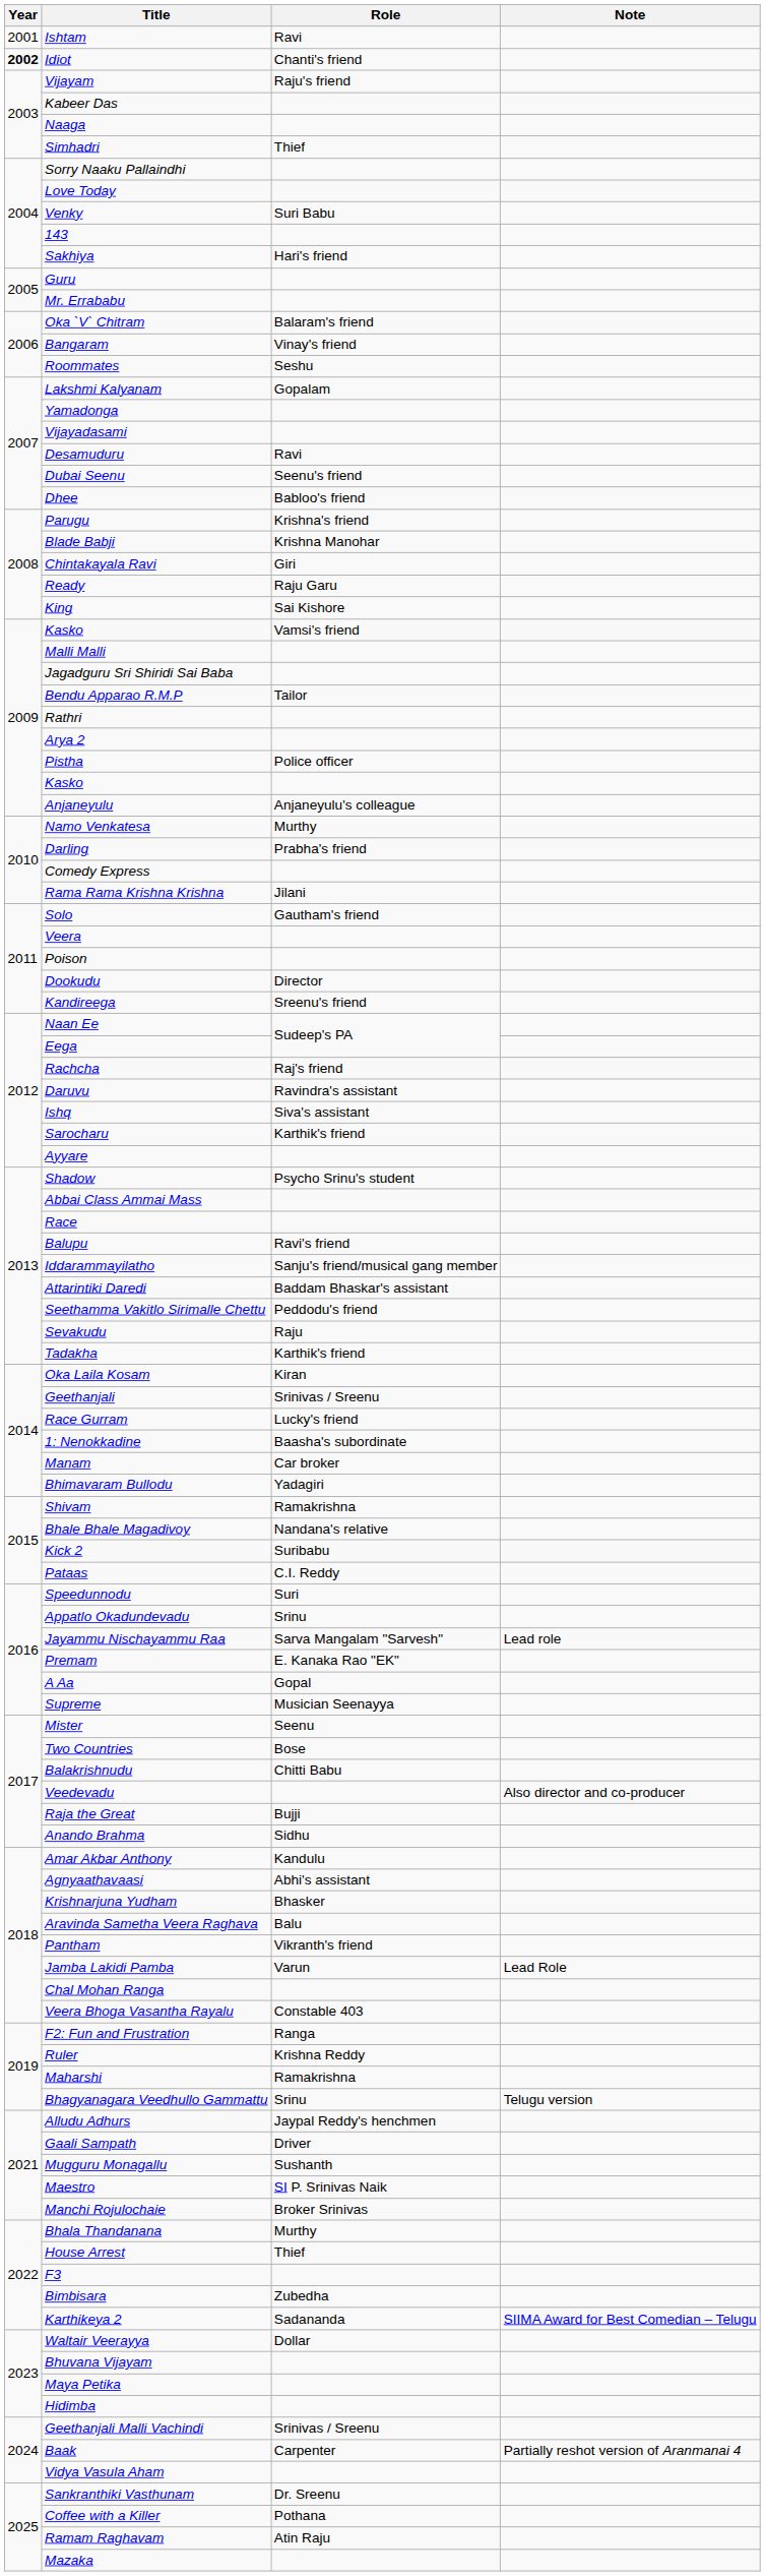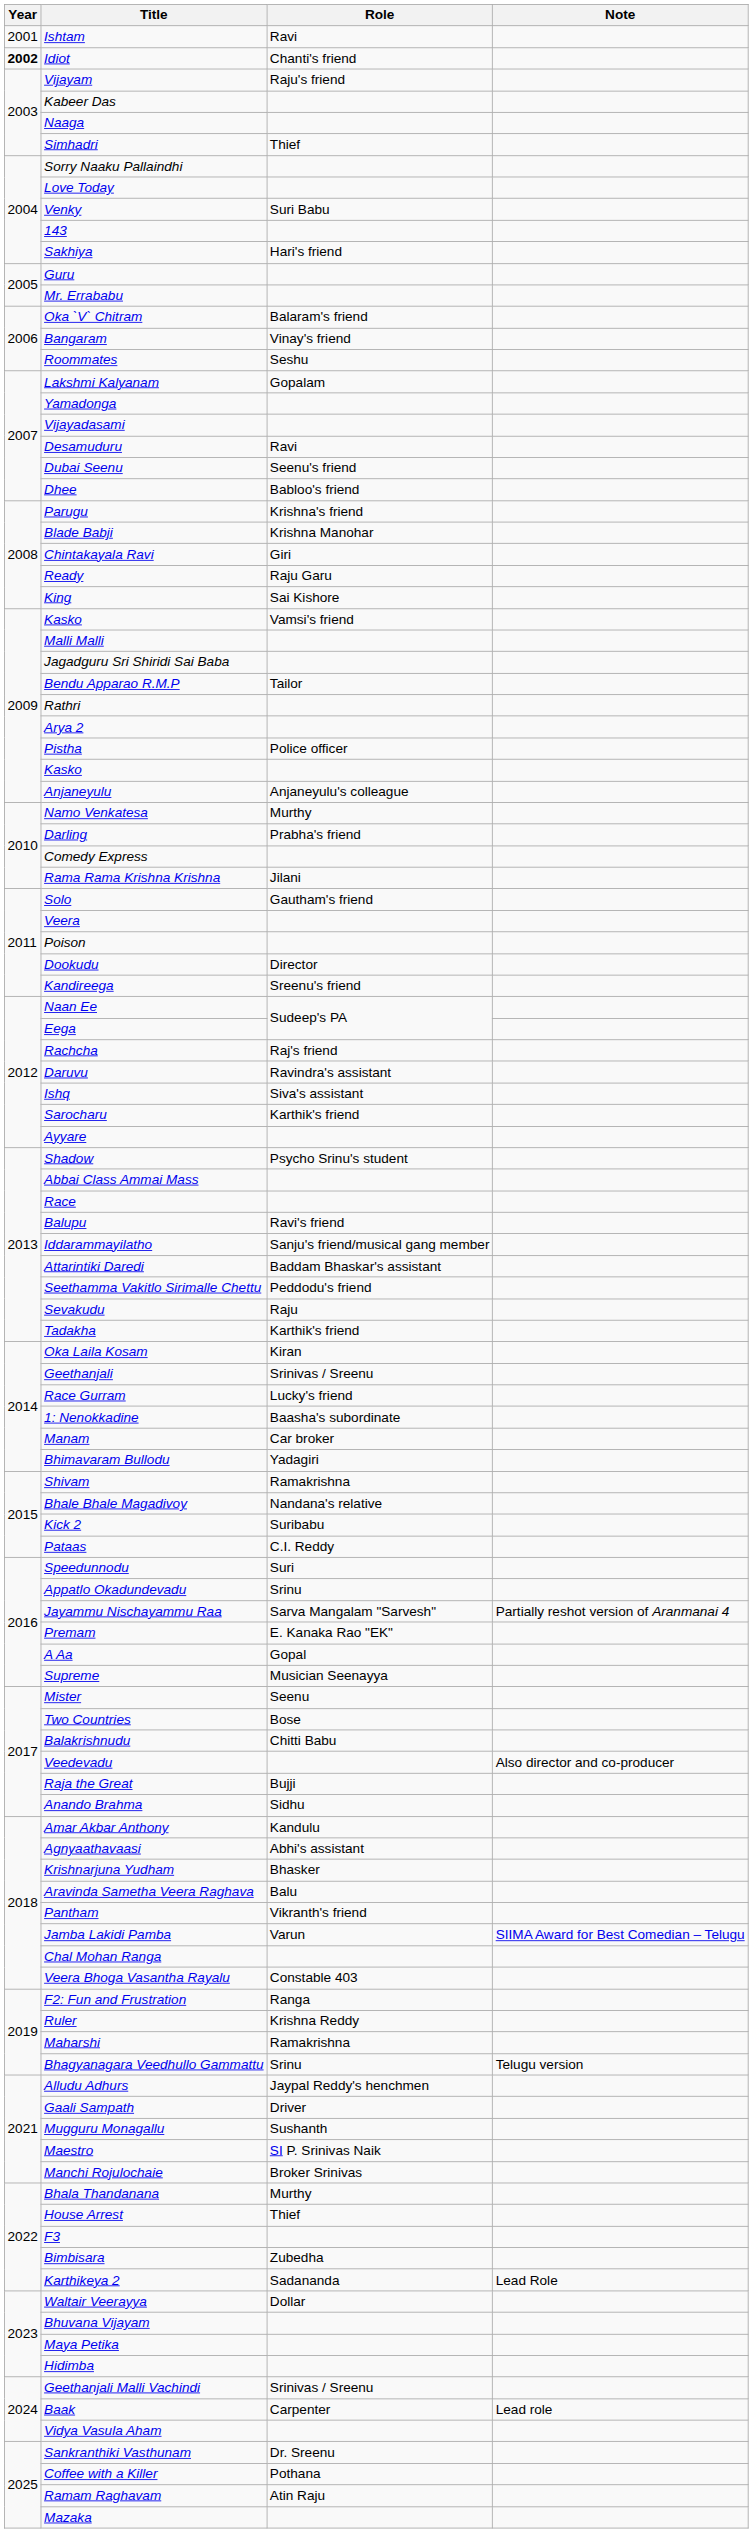 <table class="wikitable sortable table">
 <tr>
 <th>Year</th>
 <th>Title</th>
 <th>Role</th>
 <th>Note</th>
 </tr>
 <tr>
 <td>2001</td>
 <td><em><a href='#'>Ishtam</a></em></td>
 <td>Ravi</td>
 <td></td>
 </tr>
 <tr>
 <td><strong>2002</strong></td>
 <td><em><a href='#'>Idiot</a></em></td>
 <td>Chanti's friend</td>
 <td></td>
 </tr>
 <tr>
 <td rowspan="4">2003</td>
 <td><em><a href='#'>Vijayam</a></em></td>
 <td>Raju's friend</td>
 <td></td>
 </tr>
 <tr>
 <td><em>Kabeer Das</em></td>
 <td></td>
 <td></td>
 </tr>
 <tr>
 <td><em><a href='#'>Naaga</a></em></td>
 <td></td>
 <td></td>
 </tr>
 <tr>
 <td><em><a href='#'>Simhadri</a></em></td>
 <td>Thief</td>
 <td></td>
 </tr>
 <tr>
 <td rowspan="5">2004</td>
 <td><em>Sorry Naaku Pallaindhi</em></td>
 <td></td>
 <td></td>
 </tr>
 <tr>
 <td><em><a href='#'>Love Today</a></em></td>
 <td></td>
 <td></td>
 </tr>
 <tr>
 <td><em><a href='#'>Venky</a></em></td>
 <td>Suri Babu</td>
 <td></td>
 </tr>
 <tr>
 <td><em><a href='#'>143</a></em></td>
 <td></td>
 <td></td>
 </tr>
 <tr>
 <td><em><a href='#'>Sakhiya</a></em></td>
 <td>Hari's friend</td>
 <td></td>
 </tr>
 <tr>
 <td rowspan="2">2005</td>
 <td><em><a href='#'>Guru</a></em></td>
 <td></td>
 <td></td>
 </tr>
 <tr>
 <td><em><a href='#'>Mr. Errababu</a></em></td>
 <td></td>
 <td></td>
 </tr>
 <tr>
 <td rowspan="3">2006</td>
 <td><em><a href='#'>Oka `V` Chitram</a></em></td>
 <td>Balaram's friend</td>
 <td></td>
 </tr>
 <tr>
 <td><em><a href='#'>Bangaram</a></em></td>
 <td>Vinay's friend</td>
 <td></td>
 </tr>
 <tr>
 <td><em><a href='#'>Roommates</a></em></td>
 <td>Seshu</td>
 <td></td>
 </tr>
 <tr>
 <td rowspan="6">2007</td>
 <td><em><a href='#'>Lakshmi Kalyanam</a></em></td>
 <td>Gopalam</td>
 <td></td>
 </tr>
 <tr>
 <td><em><a href='#'>Yamadonga</a></em></td>
 <td></td>
 <td></td>
 </tr>
 <tr>
 <td><em><a href='#'>Vijayadasami</a></em></td>
 <td></td>
 <td></td>
 </tr>
 <tr>
 <td><em><a href='#'>Desamuduru</a></em></td>
 <td>Ravi</td>
 <td></td>
 </tr>
 <tr>
 <td><em><a href='#'>Dubai Seenu</a></em></td>
 <td>Seenu's friend</td>
 <td></td>
 </tr>
 <tr>
 <td><em><a href='#'>Dhee</a></em></td>
 <td>Babloo's friend</td>
 <td></td>
 </tr>
 <tr>
 <td rowspan="5">2008</td>
 <td><em><a href='#'>Parugu</a></em></td>
 <td>Krishna's friend</td>
 <td></td>
 </tr>
 <tr>
 <td><em><a href='#'>Blade Babji</a></em></td>
 <td>Krishna Manohar</td>
 <td></td>
 </tr>
 <tr>
 <td><em><a href='#'>Chintakayala Ravi</a></em></td>
 <td>Giri</td>
 <td></td>
 </tr>
 <tr>
 <td><em><a href='#'>Ready</a></em></td>
 <td>Raju Garu</td>
 <td></td>
 </tr>
 <tr>
 <td><em><a href='#'>King</a></em></td>
 <td>Sai Kishore</td>
 <td></td>
 </tr>
 <tr>
 <td rowspan="9">2009</td>
 <td><em><a href='#'>Kasko</a></em></td>
 <td>Vamsi's friend</td>
 <td></td>
 </tr>
 <tr>
 <td><em><a href='#'>Malli Malli</a></em></td>
 <td></td>
 <td></td>
 </tr>
 <tr>
 <td><em>Jagadguru Sri Shiridi Sai Baba</em></td>
 <td></td>
 <td></td>
 </tr>
 <tr>
 <td><em><a href='#'>Bendu Apparao R.M.P</a></em></td>
 <td>Tailor</td>
 <td></td>
 </tr>
 <tr>
 <td><em>Rathri</em></td>
 <td></td>
 <td></td>
 </tr>
 <tr>
 <td><em><a href='#'>Arya 2</a></em></td>
 <td></td>
 <td></td>
 </tr>
 <tr>
 <td><em><a href='#'>Pistha</a></em></td>
 <td>Police officer</td>
 <td></td>
 </tr>
 <tr>
 <td><em><a href='#'>Kasko</a></em></td>
 <td></td>
 <td></td>
 </tr>
 <tr>
 <td><em><a href='#'>Anjaneyulu</a></em></td>
 <td>Anjaneyulu's colleague</td>
 <td></td>
 </tr>
 <tr>
 <td rowspan="4">2010</td>
 <td><em><a href='#'>Namo Venkatesa</a></em></td>
 <td>Murthy</td>
 <td></td>
 </tr>
 <tr>
 <td><em><a href='#'>Darling</a></em></td>
 <td>Prabha's friend</td>
 <td></td>
 </tr>
 <tr>
 <td><em>Comedy Express</em></td>
 <td></td>
 <td></td>
 </tr>
 <tr>
 <td><em><a href='#'>Rama Rama Krishna Krishna</a></em></td>
 <td>Jilani</td>
 <td></td>
 </tr>
 <tr>
 <td rowspan="5">2011</td>
 <td><em><a href='#'>Solo</a></em></td>
 <td>Gautham's friend</td>
 <td></td>
 </tr>
 <tr>
 <td><em><a href='#'>Veera</a></em></td>
 <td></td>
 <td></td>
 </tr>
 <tr>
 <td><em>Poison</em></td>
 <td></td>
 <td></td>
 </tr>
 <tr>
 <td><em><a href='#'>Dookudu</a></em></td>
 <td>Director</td>
 <td></td>
 </tr>
 <tr>
 <td><em><a href='#'>Kandireega</a></em></td>
 <td>Sreenu's friend</td>
 <td></td>
 </tr>
 <tr>
 <td rowspan="7">2012</td>
 <td><em><a href='#'>Naan Ee</a></em></td>
 <td rowspan="2">Sudeep's PA</td>
 <td></td>
 </tr>
 <tr>
 <td><em><a href='#'>Eega</a></em></td>
 <td></td>
 </tr>
 <tr>
 <td><em><a href='#'>Rachcha</a></em></td>
 <td>Raj's friend</td>
 <td></td>
 </tr>
 <tr>
 <td><em><a href='#'>Daruvu</a></em></td>
 <td>Ravindra's assistant</td>
 <td></td>
 </tr>
 <tr>
 <td><em><a href='#'>Ishq</a></em></td>
 <td>Siva's assistant</td>
 <td></td>
 </tr>
 <tr>
 <td><em><a href='#'>Sarocharu</a></em></td>
 <td>Karthik's friend</td>
 <td></td>
 </tr>
 <tr>
 <td><em><a href='#'>Ayyare</a></em></td>
 <td></td>
 <td></td>
 </tr>
 <tr>
 <td rowspan="9">2013</td>
 <td><em><a href='#'>Shadow</a></em></td>
 <td>Psycho Srinu's student</td>
 <td></td>
 </tr>
 <tr>
 <td><em><a href='#'>Abbai Class Ammai Mass</a></em></td>
 <td></td>
 <td></td>
 </tr>
 <tr>
 <td><a href='#'><em>Race</em></a></td>
 <td></td>
 <td></td>
 </tr>
 <tr>
 <td><em><a href='#'>Balupu</a></em></td>
 <td>Ravi's friend</td>
 <td></td>
 </tr>
 <tr>
 <td><em><a href='#'>Iddarammayilatho</a></em></td>
 <td>Sanju's friend/musical gang member</td>
 <td></td>
 </tr>
 <tr>
 <td><em><a href='#'>Attarintiki Daredi</a></em></td>
 <td>Baddam Bhaskar's assistant</td>
 <td></td>
 </tr>
 <tr>
 <td><em><a href='#'>Seethamma Vakitlo Sirimalle Chettu</a></em></td>
 <td>Peddodu's friend</td>
 <td></td>
 </tr>
 <tr>
 <td><em><a href='#'>Sevakudu</a></em></td>
 <td>Raju</td>
 <td></td>
 </tr>
 <tr>
 <td><em><a href='#'>Tadakha</a></em></td>
 <td>Karthik's friend</td>
 <td></td>
 </tr>
 <tr>
 <td rowspan="6">2014</td>
 <td><em><a href='#'>Oka Laila Kosam</a></em></td>
 <td>Kiran</td>
 <td></td>
 </tr>
 <tr>
 <td><em><a href='#'>Geethanjali</a></em></td>
 <td>Srinivas / Sreenu</td>
 <td></td>
 </tr>
 <tr>
 <td><em><a href='#'>Race Gurram</a></em></td>
 <td>Lucky's friend</td>
 <td></td>
 </tr>
 <tr>
 <td><em><a href='#'>1: Nenokkadine</a></em></td>
 <td>Baasha's subordinate</td>
 <td></td>
 </tr>
 <tr>
 <td><em><a href='#'>Manam</a></em></td>
 <td>Car broker</td>
 <td></td>
 </tr>
 <tr>
 <td><em><a href='#'>Bhimavaram Bullodu</a></em></td>
 <td>Yadagiri</td>
 <td></td>
 </tr>
 <tr>
 <td rowspan="4">2015</td>
 <td><em><a href='#'>Shivam</a></em></td>
 <td>Ramakrishna</td>
 <td></td>
 </tr>
 <tr>
 <td><em><a href='#'>Bhale Bhale Magadivoy</a></em></td>
 <td>Nandana's relative</td>
 <td></td>
 </tr>
 <tr>
 <td><em><a href='#'>Kick 2</a></em></td>
 <td>Suribabu</td>
 <td></td>
 </tr>
 <tr>
 <td><em><a href='#'>Pataas</a></em></td>
 <td>C.I. Reddy</td>
 <td></td>
 </tr>
 <tr>
 <td rowspan="6">2016</td>
 <td><em><a href='#'>Speedunnodu</a></em></td>
 <td>Suri</td>
 <td></td>
 </tr>
 <tr>
 <td><em><a href='#'>Appatlo Okadundevadu</a></em></td>
 <td>Srinu</td>
 <td></td>
 </tr>
 <tr>
 <td><em><a href='#'>Jayammu Nischayammu Raa</a></em></td>
 <td>Sarva Mangalam "Sarvesh"</td>
-<td>Lead role</td>
+<td>Partially reshot version of <em>Aranmanai 4</em></td>
 </tr>
 <tr>
 <td><em><a href='#'>Premam</a></em></td>
 <td>E. Kanaka Rao "EK"</td>
 <td></td>
 </tr>
 <tr>
 <td><em><a href='#'>A Aa</a></em></td>
 <td>Gopal</td>
 <td></td>
 </tr>
 <tr>
 <td><em><a href='#'>Supreme</a></em></td>
 <td>Musician Seenayya</td>
 <td></td>
 </tr>
 <tr>
 <td rowspan="6">2017</td>
 <td><em><a href='#'>Mister</a></em></td>
 <td>Seenu</td>
 <td></td>
 </tr>
 <tr>
 <td><em><a href='#'>Two Countries</a></em></td>
 <td>Bose</td>
 <td></td>
 </tr>
 <tr>
 <td><em><a href='#'>Balakrishnudu</a></em></td>
 <td>Chitti Babu</td>
 <td></td>
 </tr>
 <tr>
 <td><em><a href='#'>Veedevadu</a></em></td>
 <td></td>
 <td>Also director and co-producer</td>
 </tr>
 <tr>
 <td><em><a href='#'>Raja the Great</a></em></td>
 <td>Bujji</td>
 <td></td>
 </tr>
 <tr>
 <td><em><a href='#'>Anando Brahma</a></em></td>
 <td>Sidhu</td>
 <td></td>
 </tr>
 <tr>
 <td rowspan="8">2018</td>
 <td><em><a href='#'>Amar Akbar Anthony</a></em></td>
 <td>Kandulu</td>
 <td></td>
 </tr>
 <tr>
 <td><em><a href='#'>Agnyaathavaasi</a></em></td>
 <td>Abhi's assistant</td>
 <td></td>
 </tr>
 <tr>
 <td><em><a href='#'>Krishnarjuna Yudham</a></em></td>
 <td>Bhasker</td>
 <td></td>
 </tr>
 <tr>
 <td><em><a href='#'>Aravinda Sametha Veera Raghava</a></em></td>
 <td>Balu</td>
 <td></td>
 </tr>
 <tr>
 <td><em><a href='#'>Pantham</a></em></td>
 <td>Vikranth's friend</td>
 <td></td>
 </tr>
 <tr>
 <td><em><a href='#'>Jamba Lakidi Pamba</a></em></td>
 <td>Varun</td>
-<td>Lead Role</td>
+<td><a href='#'>SIIMA Award for Best Comedian – Telugu</a></td>
 </tr>
 <tr>
 <td><em><a href='#'>Chal Mohan Ranga</a></em></td>
 <td></td>
 <td></td>
 </tr>
 <tr>
 <td><em><a href='#'>Veera Bhoga Vasantha Rayalu</a></em></td>
 <td>Constable 403</td>
 <td></td>
 </tr>
 <tr>
 <td rowspan="4">2019</td>
 <td><em><a href='#'>F2: Fun and Frustration</a></em></td>
 <td>Ranga</td>
 <td></td>
 </tr>
 <tr>
 <td><em><a href='#'>Ruler</a></em></td>
 <td>Krishna Reddy</td>
 <td></td>
 </tr>
 <tr>
 <td><em><a href='#'>Maharshi</a></em></td>
 <td>Ramakrishna</td>
 <td></td>
 </tr>
 <tr>
 <td><em><a href='#'>Bhagyanagara Veedhullo Gammattu</a></em></td>
 <td>Srinu</td>
 <td>Telugu version</td>
 </tr>
 <tr>
 <td rowspan="5">2021</td>
 <td><em><a href='#'>Alludu Adhurs</a></em></td>
 <td>Jaypal Reddy's henchmen</td>
 <td></td>
 </tr>
 <tr>
 <td><em><a href='#'>Gaali Sampath</a></em></td>
 <td>Driver</td>
 <td></td>
 </tr>
 <tr>
 <td><a href='#'><em>Mugguru Monagallu</em></a></td>
 <td>Sushanth</td>
 <td></td>
 </tr>
 <tr>
 <td><a href='#'><em>Maestro</em></a></td>
 <td><a href='#'>SI</a> P. Srinivas Naik</td>
 <td></td>
 </tr>
 <tr>
 <td><em><a href='#'>Manchi Rojulochaie</a></em></td>
 <td>Broker Srinivas</td>
 <td></td>
 </tr>
 <tr>
 <td rowspan="5">2022</td>
 <td><em><a href='#'>Bhala Thandanana</a></em></td>
 <td>Murthy</td>
 <td></td>
 </tr>
 <tr>
 <td><em><a href='#'>House Arrest</a></em></td>
 <td>Thief</td>
 <td></td>
 </tr>
 <tr>
 <td><em><a href='#'>F3</a></em></td>
 <td></td>
 <td></td>
 </tr>
 <tr>
 <td><em><a href='#'>Bimbisara</a></em></td>
 <td>Zubedha</td>
 <td></td>
 </tr>
 <tr>
 <td><em><a href='#'>Karthikeya 2</a></em></td>
 <td>Sadananda</td>
-<td><a href='#'>SIIMA Award for Best Comedian – Telugu</a></td>
+<td>Lead Role</td>
 </tr>
 <tr>
 <td rowspan="4">2023</td>
 <td><em><a href='#'>Waltair Veerayya</a></em></td>
 <td>Dollar</td>
 <td></td>
 </tr>
 <tr>
 <td><em><a href='#'>Bhuvana Vijayam</a></em></td>
 <td></td>
 <td></td>
 </tr>
 <tr>
 <td><em><a href='#'>Maya Petika</a></em></td>
 <td></td>
 <td></td>
 </tr>
 <tr>
 <td><em><a href='#'>Hidimba</a></em></td>
 <td></td>
 <td></td>
 </tr>
 <tr>
 <td rowspan="3">2024</td>
 <td><em><a href='#'>Geethanjali Malli Vachindi</a></em></td>
 <td>Srinivas / Sreenu</td>
 <td></td>
 </tr>
 <tr>
 <td><em><a href='#'>Baak</a></em></td>
 <td>Carpenter</td>
-<td>Partially reshot version of <em>Aranmanai 4</em></td>
+<td>Lead role</td>
 </tr>
 <tr>
 <td><em><a href='#'>Vidya Vasula Aham</a></em></td>
 <td></td>
 <td></td>
 </tr>
 <tr>
 <td rowspan="4">2025</td>
 <td><em><a href='#'>Sankranthiki Vasthunam</a></em></td>
 <td>Dr. Sreenu</td>
 <td></td>
 </tr>
 <tr>
 <td><em><a href='#'>Coffee with a Killer</a></em></td>
 <td>Pothana</td>
 <td></td>
 </tr>
 <tr>
 <td><a href='#'><em>Ramam Raghavam</em></a></td>
 <td>Atin Raju</td>
 <td></td>
 </tr>
 <tr>
 <td><em><a href='#'>Mazaka</a></em></td>
 <td></td>
 <td></td>
 </tr>
 </table>
